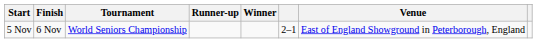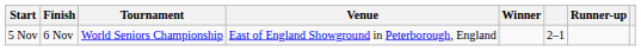 <table class="wikitable" style="font-size: 90%">
 <tr>
 <th>Start</th>
 <th>Finish</th>
 <th>Tournament</th>
-<th>Runner-up</th>
+<th>Venue</th>
 <th>Winner</th>
 <th></th>
-<th>Venue</th>
+<th>Runner-up</th>
 <th></th>
 </tr>
 <tr>
 <td>5 Nov</td>
 <td>6 Nov</td>
 <td><a href='#'>World Seniors Championship</a></td>
-<td></td>
+<td><a href='#'>East of England Showground</a> in <a href='#'>Peterborough</a>, England</td>
 <td></td>
 <td style="text-align:center;">2–1</td>
-<td><a href='#'>East of England Showground</a> in <a href='#'>Peterborough</a>, England</td>
+<td></td>
 <td style="text-align:center;"></td>
 </tr>
 </table>
